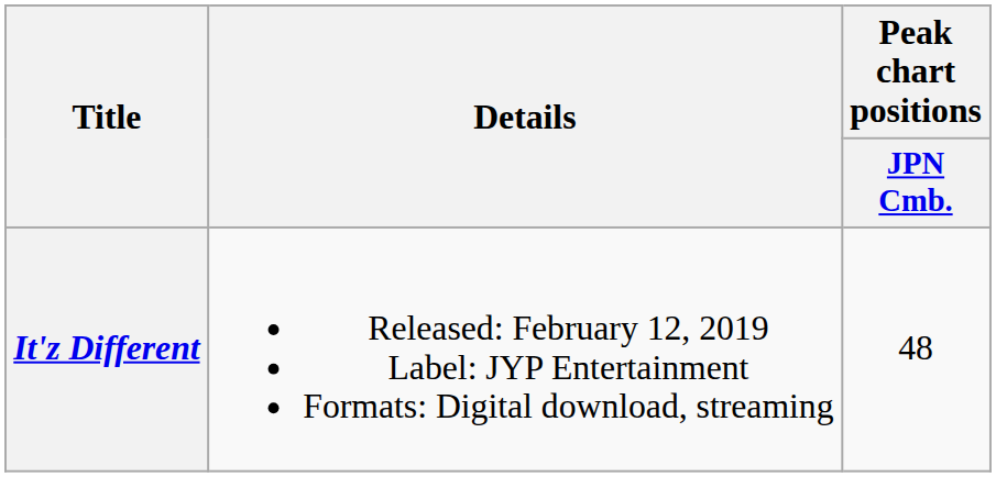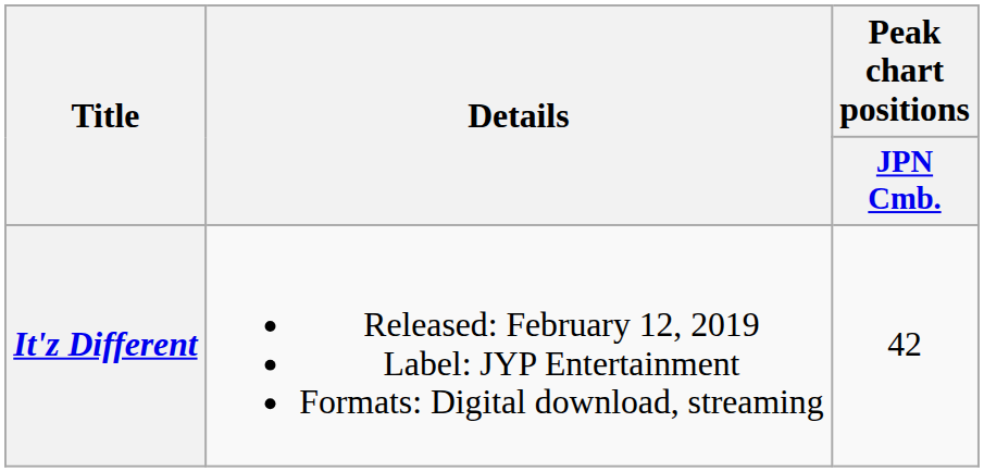 <table class="wikitable plainrowheaders" style="text-align:center">
 <tr>
 <th scope="col" rowspan="2">Title</th>
 <th scope="col" rowspan="2">Details</th>
 <th scope="col" colspan="1">Peak chart positions</th>
 </tr>
 <tr>
 <th scope="col" style="width:2.7em;font-size:90%"><a href='#'>JPN<br>Cmb.</a><br></th>
 </tr>
 <tr>
 <th scope="row"><em><a href='#'>It'z Different</a></em></th>
 <td><br><ul><li>Released: February 12, 2019</li><li>Label: JYP Entertainment</li><li>Formats: Digital download, streaming</li></ul></td>
-<td>48</td>
+<td>42</td>
 </tr>
 </table>
